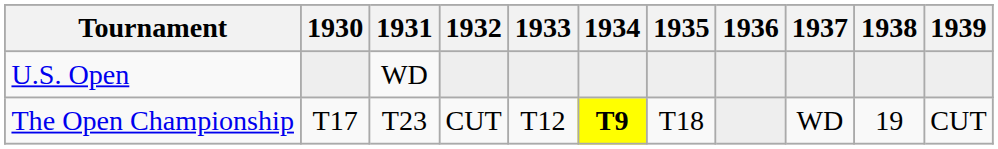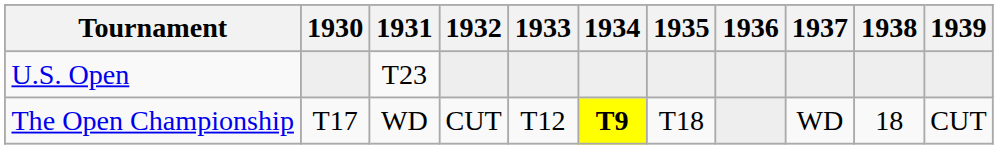 <table class="wikitable" style="font-size:95%;text-align:center;">
 <tr>
 <th>Tournament</th>
 <th>1930</th>
 <th>1931</th>
 <th>1932</th>
 <th>1933</th>
 <th>1934</th>
 <th>1935</th>
 <th>1936</th>
 <th>1937</th>
 <th>1938</th>
 <th>1939</th>
 </tr>
 <tr>
 <td align=left><a href='#'>U.S. Open</a></td>
 <td style="background:#eeeeee;"></td>
-<td>WD</td>
+<td>T23</td>
 <td style="background:#eeeeee;"></td>
 <td style="background:#eeeeee;"></td>
 <td style="background:#eeeeee;"></td>
 <td style="background:#eeeeee;"></td>
 <td style="background:#eeeeee;"></td>
 <td style="background:#eeeeee;"></td>
 <td style="background:#eeeeee;"></td>
 <td style="background:#eeeeee;"></td>
 </tr>
 <tr>
 <td align=left><a href='#'>The Open Championship</a></td>
 <td>T17</td>
-<td>T23</td>
+<td>WD</td>
 <td>CUT</td>
 <td>T12</td>
 <td style="background:yellow;"><strong>T9</strong></td>
 <td>T18</td>
 <td style="background:#eeeeee;"></td>
 <td>WD</td>
-<td>19</td>
+<td>18</td>
 <td>CUT</td>
 </tr>
 </table>
